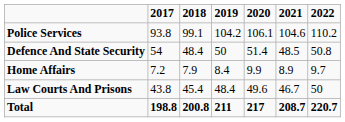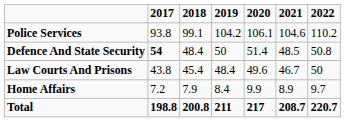 <table class="wikitable">
 <tr>
 <td></td>
 <td><strong>2017</strong></td>
 <td><strong>2018</strong></td>
 <td><strong>2019</strong></td>
 <td><strong>2020</strong></td>
 <td><strong>2021</strong></td>
 <td><strong>2022</strong></td>
 </tr>
 <tr>
 <td><strong>Police Services</strong></td>
 <td>93.8</td>
 <td>99.1</td>
 <td>104.2</td>
 <td>106.1</td>
 <td>104.6</td>
 <td>110.2</td>
 </tr>
 <tr>
 <td><strong>Defence And State Security</strong></td>
-<td>54</td>
+<td><strong>54</strong></td>
 <td>48.4</td>
 <td>50</td>
 <td>51.4</td>
 <td>48.5</td>
 <td>50.8</td>
+</tr>
+<tr>
+<td><strong>Law Courts And Prisons</strong></td>
+<td>43.8</td>
+<td>45.4</td>
+<td>48.4</td>
+<td>49.6</td>
+<td>46.7</td>
+<td>50</td>
 </tr>
 <tr>
 <td><strong>Home Affairs</strong></td>
 <td>7.2</td>
 <td>7.9</td>
 <td>8.4</td>
 <td>9.9</td>
 <td>8.9</td>
 <td>9.7</td>
 </tr>
 <tr>
-<td><strong>Law Courts And Prisons</strong></td>
-<td>43.8</td>
-<td>45.4</td>
-<td>48.4</td>
-<td>49.6</td>
-<td>46.7</td>
-<td>50</td>
-</tr>
-<tr>
 <td><strong>Total</strong></td>
 <td><strong>198.8</strong></td>
 <td><strong>200.8</strong></td>
 <td><strong>211</strong></td>
 <td><strong>217</strong></td>
 <td><strong>208.7</strong></td>
 <td><strong>220.7</strong></td>
 </tr>
 </table>
